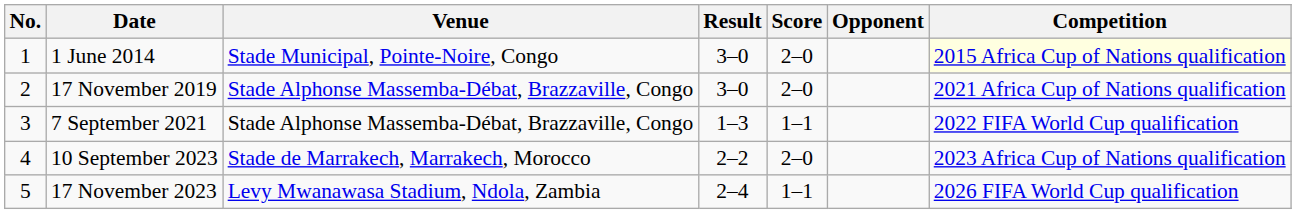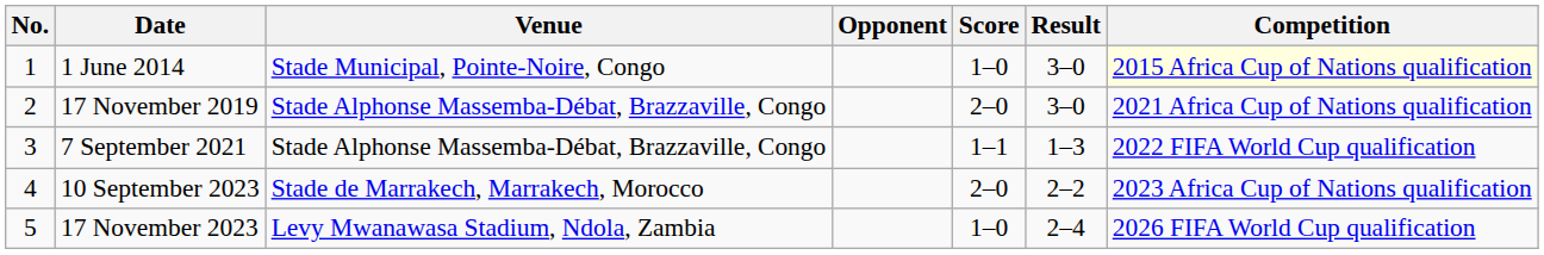 <table class="wikitable sortable">
 <tr>
 <th scope="col">No.</th>
 <th scope="col">Date</th>
 <th scope="col">Venue</th>
+<th scope="col">Opponent</th>
+<th scope="col">Score</th>
 <th scope="col">Result</th>
-<th scope="col">Score</th>
-<th scope="col">Opponent</th>
 <th scope="col">Competition</th>
 </tr>
 <tr>
 <td style="text-align:center">1</td>
 <td>1 June 2014</td>
 <td><a href='#'>Stade Municipal</a>, <a href='#'>Pointe-Noire</a>, Congo</td>
+<td></td>
+<td style="text-align:center">1–0</td>
 <td style="text-align:center">3–0</td>
-<td style="text-align:center">2–0</td>
-<td></td>
 <td style="background: lightyellow;"><a href='#'>2015 Africa Cup of Nations qualification</a></td>
 </tr>
 <tr>
 <td style="text-align:center">2</td>
 <td>17 November 2019</td>
 <td><a href='#'>Stade Alphonse Massemba-Débat</a>, <a href='#'>Brazzaville</a>, Congo</td>
+<td></td>
+<td style="text-align:center">2–0</td>
 <td style="text-align:center">3–0</td>
-<td style="text-align:center">2–0</td>
-<td></td>
 <td><a href='#'>2021 Africa Cup of Nations qualification</a></td>
 </tr>
 <tr>
 <td style="text-align:center">3</td>
 <td>7 September 2021</td>
 <td>Stade Alphonse Massemba-Débat, Brazzaville, Congo</td>
+<td></td>
+<td style="text-align:center">1–1</td>
 <td style="text-align:center">1–3</td>
-<td style="text-align:center">1–1</td>
-<td></td>
 <td><a href='#'>2022 FIFA World Cup qualification</a></td>
 </tr>
 <tr>
 <td style="text-align:center">4</td>
 <td>10 September 2023</td>
 <td><a href='#'>Stade de Marrakech</a>, <a href='#'>Marrakech</a>, Morocco</td>
+<td></td>
+<td style="text-align:center">2–0</td>
 <td style="text-align:center">2–2</td>
-<td style="text-align:center">2–0</td>
-<td></td>
 <td><a href='#'>2023 Africa Cup of Nations qualification</a></td>
 </tr>
 <tr>
 <td style="text-align:center">5</td>
 <td>17 November 2023</td>
 <td><a href='#'>Levy Mwanawasa Stadium</a>, <a href='#'>Ndola</a>, Zambia</td>
+<td></td>
+<td style="text-align:center">1–0</td>
 <td style="text-align:center">2–4</td>
-<td style="text-align:center">1–1</td>
-<td></td>
 <td><a href='#'>2026 FIFA World Cup qualification</a></td>
 </tr>
 </table>
